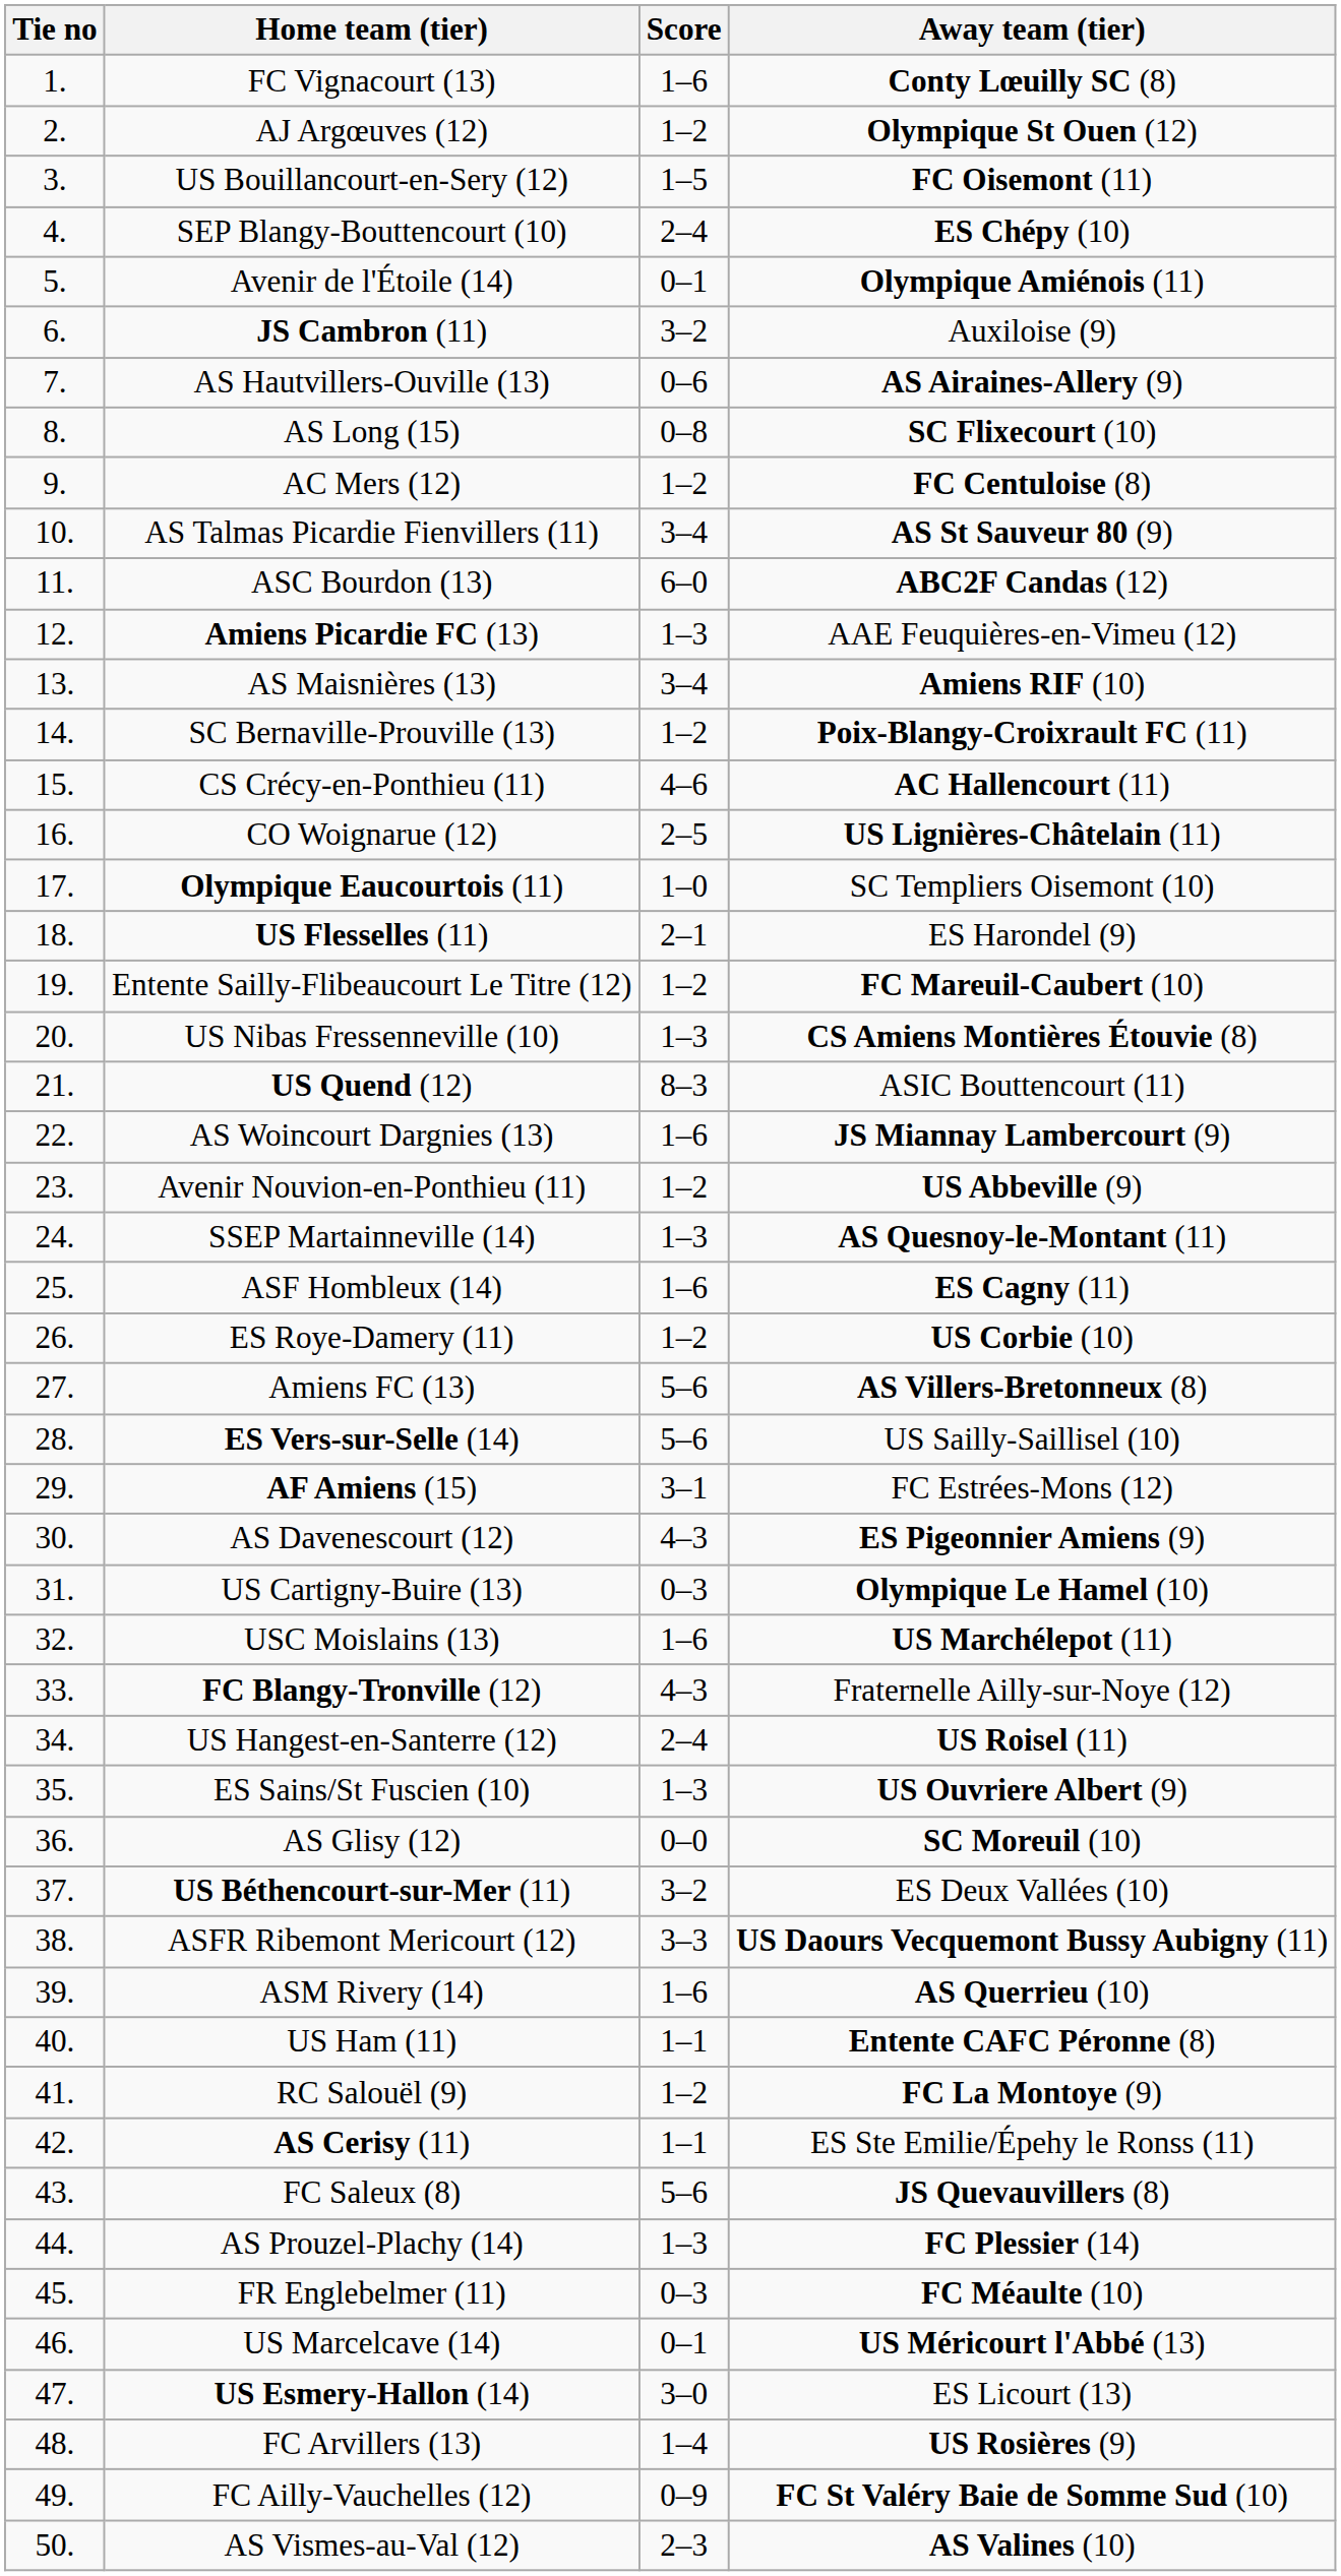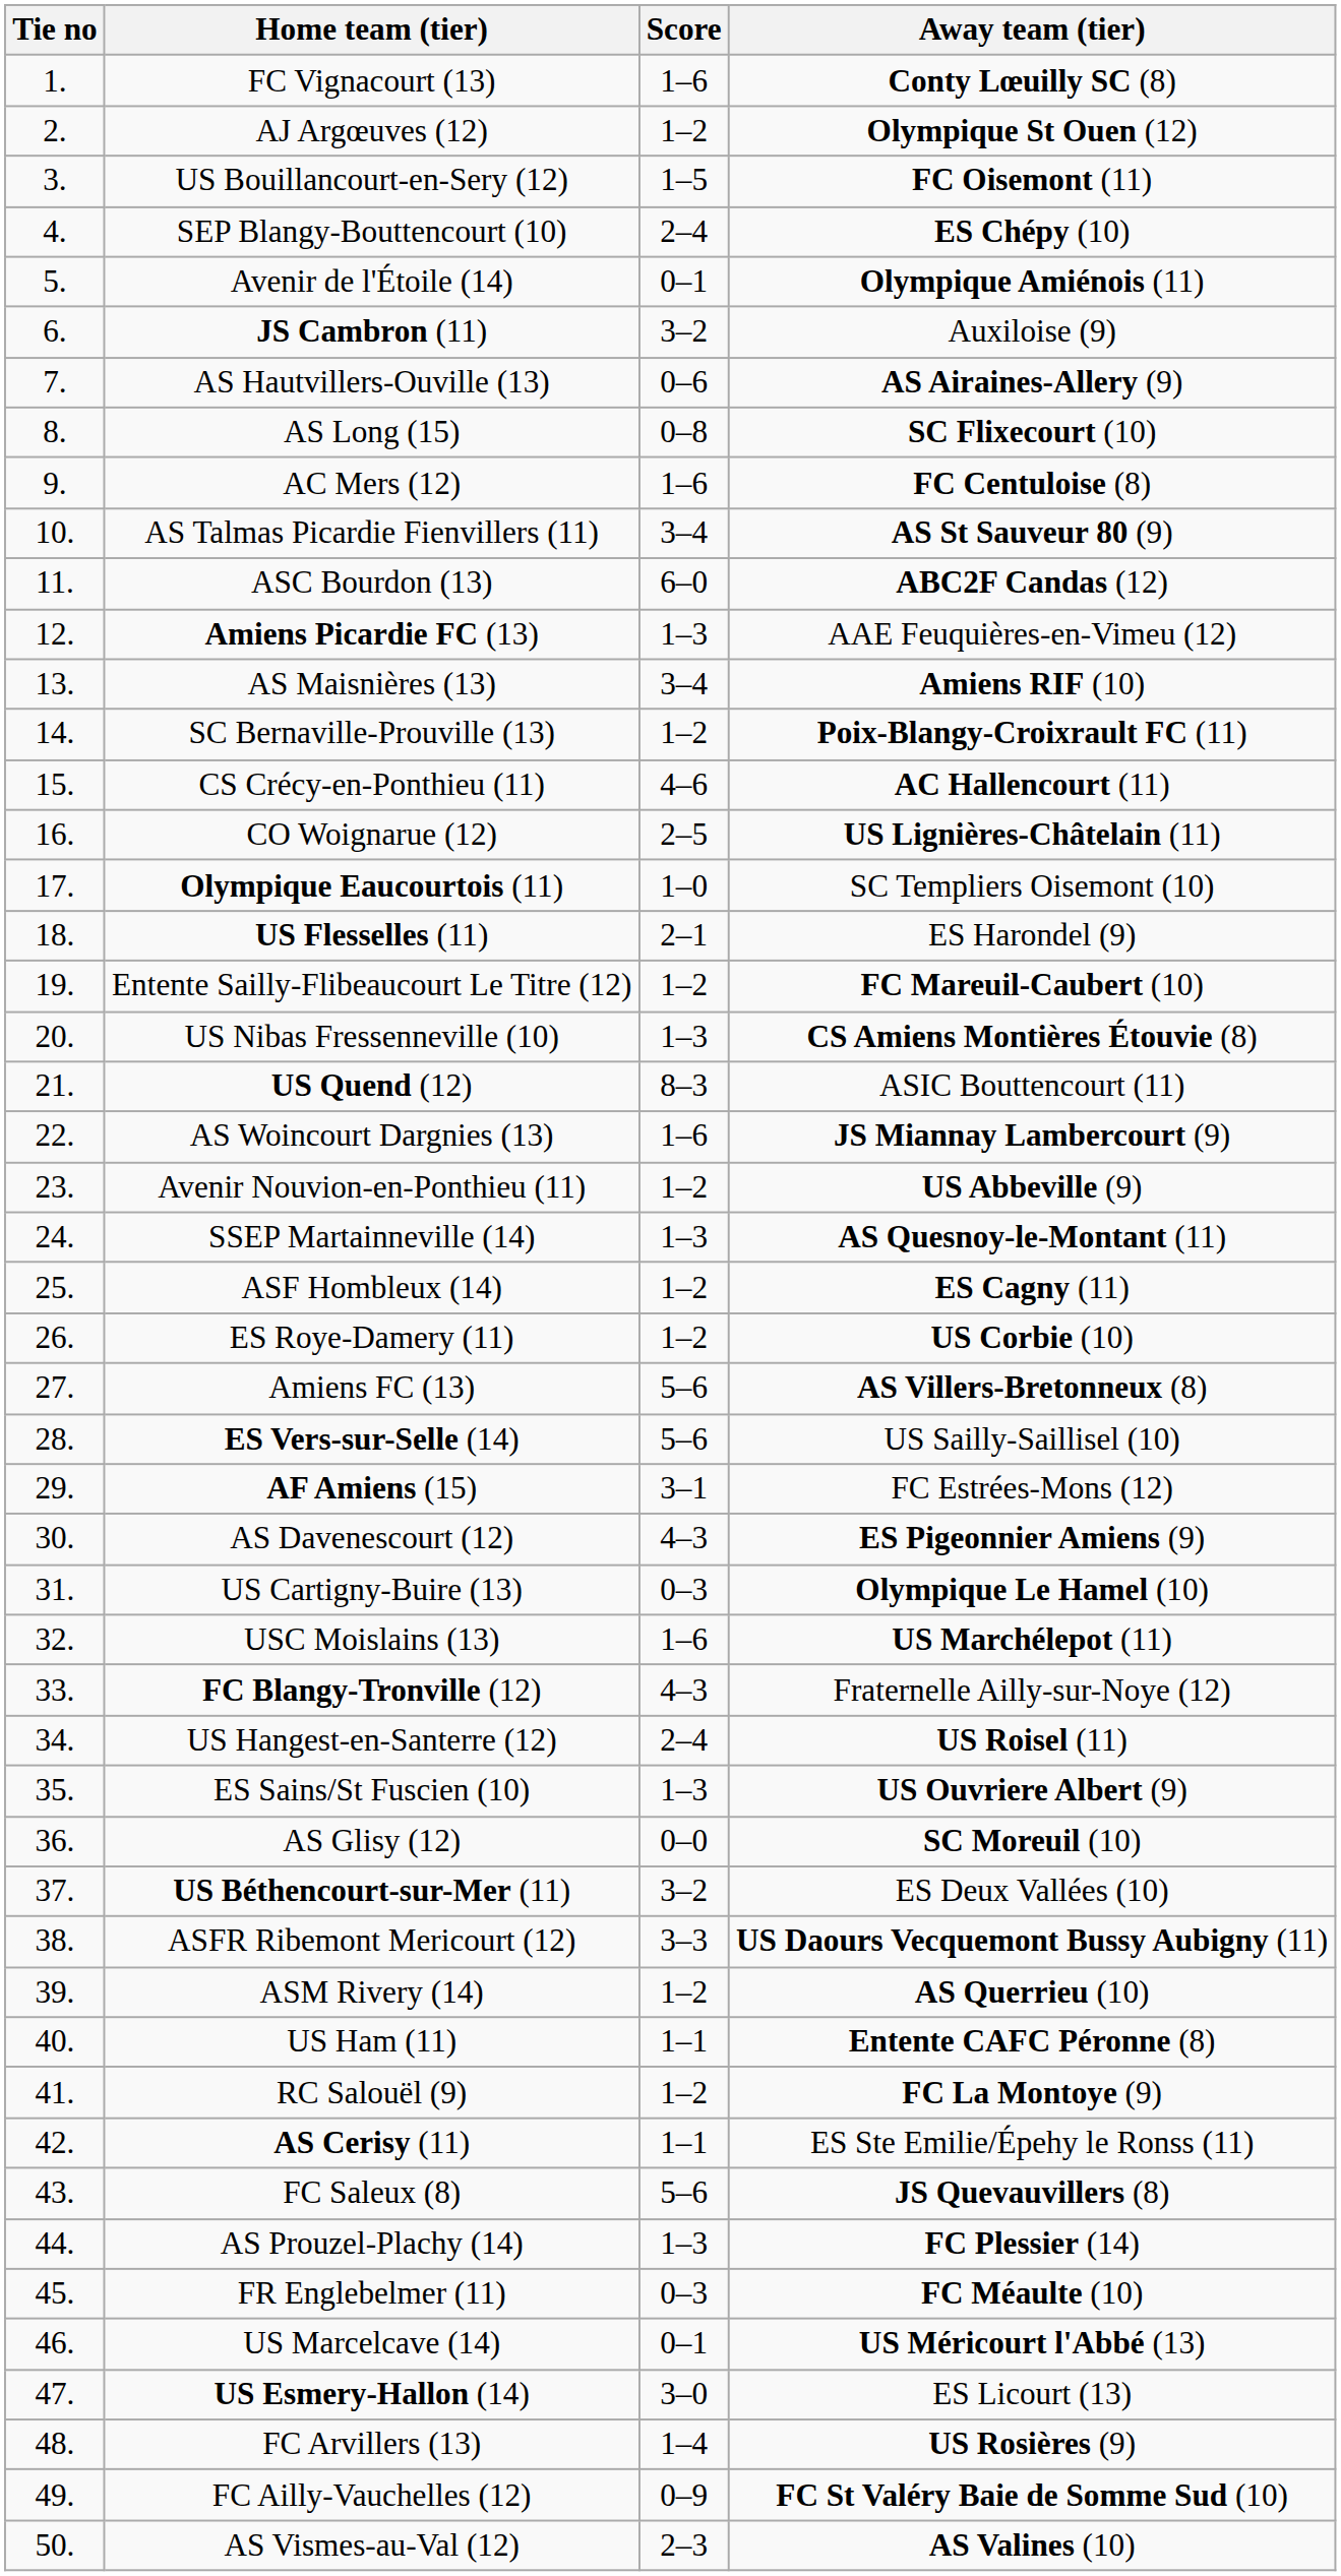 <table class="wikitable" style="text-align: center">
 <tr>
 <th>Tie no</th>
 <th>Home team (tier)</th>
 <th>Score</th>
 <th>Away team (tier)</th>
 </tr>
 <tr>
 <td>1.</td>
 <td>FC Vignacourt (13)</td>
 <td>1–6</td>
 <td><strong>Conty Lœuilly SC</strong> (8)</td>
 </tr>
 <tr>
 <td>2.</td>
 <td>AJ Argœuves (12)</td>
 <td>1–2</td>
 <td><strong>Olympique St Ouen</strong> (12)</td>
 </tr>
 <tr>
 <td>3.</td>
 <td>US Bouillancourt-en-Sery (12)</td>
 <td>1–5</td>
 <td><strong>FC Oisemont</strong> (11)</td>
 </tr>
 <tr>
 <td>4.</td>
 <td>SEP Blangy-Bouttencourt (10)</td>
 <td>2–4</td>
 <td><strong>ES Chépy</strong> (10)</td>
 </tr>
 <tr>
 <td>5.</td>
 <td>Avenir de l'Étoile (14)</td>
 <td>0–1</td>
 <td><strong>Olympique Amiénois</strong> (11)</td>
 </tr>
 <tr>
 <td>6.</td>
 <td><strong>JS Cambron</strong> (11)</td>
 <td>3–2</td>
 <td>Auxiloise (9)</td>
 </tr>
 <tr>
 <td>7.</td>
 <td>AS Hautvillers-Ouville (13)</td>
 <td>0–6</td>
 <td><strong>AS Airaines-Allery</strong> (9)</td>
 </tr>
 <tr>
 <td>8.</td>
 <td>AS Long (15)</td>
 <td>0–8</td>
 <td><strong>SC Flixecourt</strong> (10)</td>
 </tr>
 <tr>
 <td>9.</td>
 <td>AC Mers (12)</td>
-<td>1–2</td>
+<td>1–6</td>
 <td><strong>FC Centuloise</strong> (8)</td>
 </tr>
 <tr>
 <td>10.</td>
 <td>AS Talmas Picardie Fienvillers (11)</td>
 <td>3–4</td>
 <td><strong>AS St Sauveur 80</strong> (9)</td>
 </tr>
 <tr>
 <td>11.</td>
 <td>ASC Bourdon (13)</td>
 <td>6–0</td>
 <td><strong>ABC2F Candas</strong> (12)</td>
 </tr>
 <tr>
 <td>12.</td>
 <td><strong>Amiens Picardie FC</strong> (13)</td>
 <td>1–3</td>
 <td>AAE Feuquières-en-Vimeu (12)</td>
 </tr>
 <tr>
 <td>13.</td>
 <td>AS Maisnières (13)</td>
 <td>3–4</td>
 <td><strong>Amiens RIF</strong> (10)</td>
 </tr>
 <tr>
 <td>14.</td>
 <td>SC Bernaville-Prouville (13)</td>
 <td>1–2</td>
 <td><strong>Poix-Blangy-Croixrault FC</strong> (11)</td>
 </tr>
 <tr>
 <td>15.</td>
 <td>CS Crécy-en-Ponthieu (11)</td>
 <td>4–6</td>
 <td><strong>AC Hallencourt</strong> (11)</td>
 </tr>
 <tr>
 <td>16.</td>
 <td>CO Woignarue (12)</td>
 <td>2–5</td>
 <td><strong>US Lignières-Châtelain</strong> (11)</td>
 </tr>
 <tr>
 <td>17.</td>
 <td><strong>Olympique Eaucourtois</strong> (11)</td>
 <td>1–0</td>
 <td>SC Templiers Oisemont (10)</td>
 </tr>
 <tr>
 <td>18.</td>
 <td><strong>US Flesselles</strong> (11)</td>
 <td>2–1</td>
 <td>ES Harondel (9)</td>
 </tr>
 <tr>
 <td>19.</td>
 <td>Entente Sailly-Flibeaucourt Le Titre (12)</td>
 <td>1–2</td>
 <td><strong>FC Mareuil-Caubert</strong> (10)</td>
 </tr>
 <tr>
 <td>20.</td>
 <td>US Nibas Fressenneville (10)</td>
 <td>1–3</td>
 <td><strong>CS Amiens Montières Étouvie</strong> (8)</td>
 </tr>
 <tr>
 <td>21.</td>
 <td><strong>US Quend</strong> (12)</td>
 <td>8–3</td>
 <td>ASIC Bouttencourt (11)</td>
 </tr>
 <tr>
 <td>22.</td>
 <td>AS Woincourt Dargnies (13)</td>
 <td>1–6</td>
 <td><strong>JS Miannay Lambercourt</strong> (9)</td>
 </tr>
 <tr>
 <td>23.</td>
 <td>Avenir Nouvion-en-Ponthieu (11)</td>
 <td>1–2</td>
 <td><strong>US Abbeville</strong> (9)</td>
 </tr>
 <tr>
 <td>24.</td>
 <td>SSEP Martainneville (14)</td>
 <td>1–3</td>
 <td><strong>AS Quesnoy-le-Montant</strong> (11)</td>
 </tr>
 <tr>
 <td>25.</td>
 <td>ASF Hombleux (14)</td>
-<td>1–6</td>
+<td>1–2</td>
 <td><strong>ES Cagny</strong> (11)</td>
 </tr>
 <tr>
 <td>26.</td>
 <td>ES Roye-Damery (11)</td>
 <td>1–2</td>
 <td><strong>US Corbie</strong> (10)</td>
 </tr>
 <tr>
 <td>27.</td>
 <td>Amiens FC (13)</td>
 <td>5–6 </td>
 <td><strong>AS Villers-Bretonneux</strong> (8)</td>
 </tr>
 <tr>
 <td>28.</td>
 <td><strong>ES Vers-sur-Selle</strong> (14)</td>
 <td>5–6 </td>
 <td>US Sailly-Saillisel (10)</td>
 </tr>
 <tr>
 <td>29.</td>
 <td><strong>AF Amiens</strong> (15)</td>
 <td>3–1</td>
 <td>FC Estrées-Mons (12)</td>
 </tr>
 <tr>
 <td>30.</td>
 <td>AS Davenescourt (12)</td>
 <td>4–3</td>
 <td><strong>ES Pigeonnier Amiens</strong> (9)</td>
 </tr>
 <tr>
 <td>31.</td>
 <td>US Cartigny-Buire (13)</td>
 <td>0–3</td>
 <td><strong>Olympique Le Hamel</strong> (10)</td>
 </tr>
 <tr>
 <td>32.</td>
 <td>USC Moislains (13)</td>
 <td>1–6</td>
 <td><strong>US Marchélepot</strong> (11)</td>
 </tr>
 <tr>
 <td>33.</td>
 <td><strong>FC Blangy-Tronville</strong> (12)</td>
 <td>4–3</td>
 <td>Fraternelle Ailly-sur-Noye (12)</td>
 </tr>
 <tr>
 <td>34.</td>
 <td>US Hangest-en-Santerre (12)</td>
 <td>2–4</td>
 <td><strong>US Roisel</strong> (11)</td>
 </tr>
 <tr>
 <td>35.</td>
 <td>ES Sains/St Fuscien (10)</td>
 <td>1–3</td>
 <td><strong>US Ouvriere Albert</strong> (9)</td>
 </tr>
 <tr>
 <td>36.</td>
 <td>AS Glisy (12)</td>
 <td>0–0 </td>
 <td><strong>SC Moreuil</strong> (10)</td>
 </tr>
 <tr>
 <td>37.</td>
 <td><strong>US Béthencourt-sur-Mer</strong> (11)</td>
 <td>3–2</td>
 <td>ES Deux Vallées (10)</td>
 </tr>
 <tr>
 <td>38.</td>
 <td>ASFR Ribemont Mericourt (12)</td>
 <td>3–3 </td>
 <td><strong>US Daours Vecquemont Bussy Aubigny</strong> (11)</td>
 </tr>
 <tr>
 <td>39.</td>
 <td>ASM Rivery (14)</td>
-<td>1–6</td>
+<td>1–2</td>
 <td><strong>AS Querrieu</strong> (10)</td>
 </tr>
 <tr>
 <td>40.</td>
 <td>US Ham (11)</td>
 <td>1–1 </td>
 <td><strong>Entente CAFC Péronne</strong> (8)</td>
 </tr>
 <tr>
 <td>41.</td>
 <td>RC Salouël (9)</td>
 <td>1–2</td>
 <td><strong>FC La Montoye</strong> (9)</td>
 </tr>
 <tr>
 <td>42.</td>
 <td><strong>AS Cerisy</strong> (11)</td>
 <td>1–1 </td>
 <td>ES Ste Emilie/Épehy le Ronss (11)</td>
 </tr>
 <tr>
 <td>43.</td>
 <td>FC Saleux (8)</td>
 <td>5–6 </td>
 <td><strong>JS Quevauvillers</strong> (8)</td>
 </tr>
 <tr>
 <td>44.</td>
 <td>AS Prouzel-Plachy (14)</td>
 <td>1–3</td>
 <td><strong>FC Plessier</strong> (14)</td>
 </tr>
 <tr>
 <td>45.</td>
 <td>FR Englebelmer (11)</td>
 <td>0–3</td>
 <td><strong>FC Méaulte</strong> (10)</td>
 </tr>
 <tr>
 <td>46.</td>
 <td>US Marcelcave (14)</td>
 <td>0–1</td>
 <td><strong>US Méricourt l'Abbé</strong> (13)</td>
 </tr>
 <tr>
 <td>47.</td>
 <td><strong>US Esmery-Hallon</strong> (14)</td>
 <td>3–0</td>
 <td>ES Licourt (13)</td>
 </tr>
 <tr>
 <td>48.</td>
 <td>FC Arvillers (13)</td>
 <td>1–4</td>
 <td><strong>US Rosières</strong> (9)</td>
 </tr>
 <tr>
 <td>49.</td>
 <td>FC Ailly-Vauchelles (12)</td>
 <td>0–9</td>
 <td><strong>FC St Valéry Baie de Somme Sud</strong> (10)</td>
 </tr>
 <tr>
 <td>50.</td>
 <td>AS Vismes-au-Val (12)</td>
 <td>2–3</td>
 <td><strong>AS Valines</strong> (10)</td>
 </tr>
 </table>
